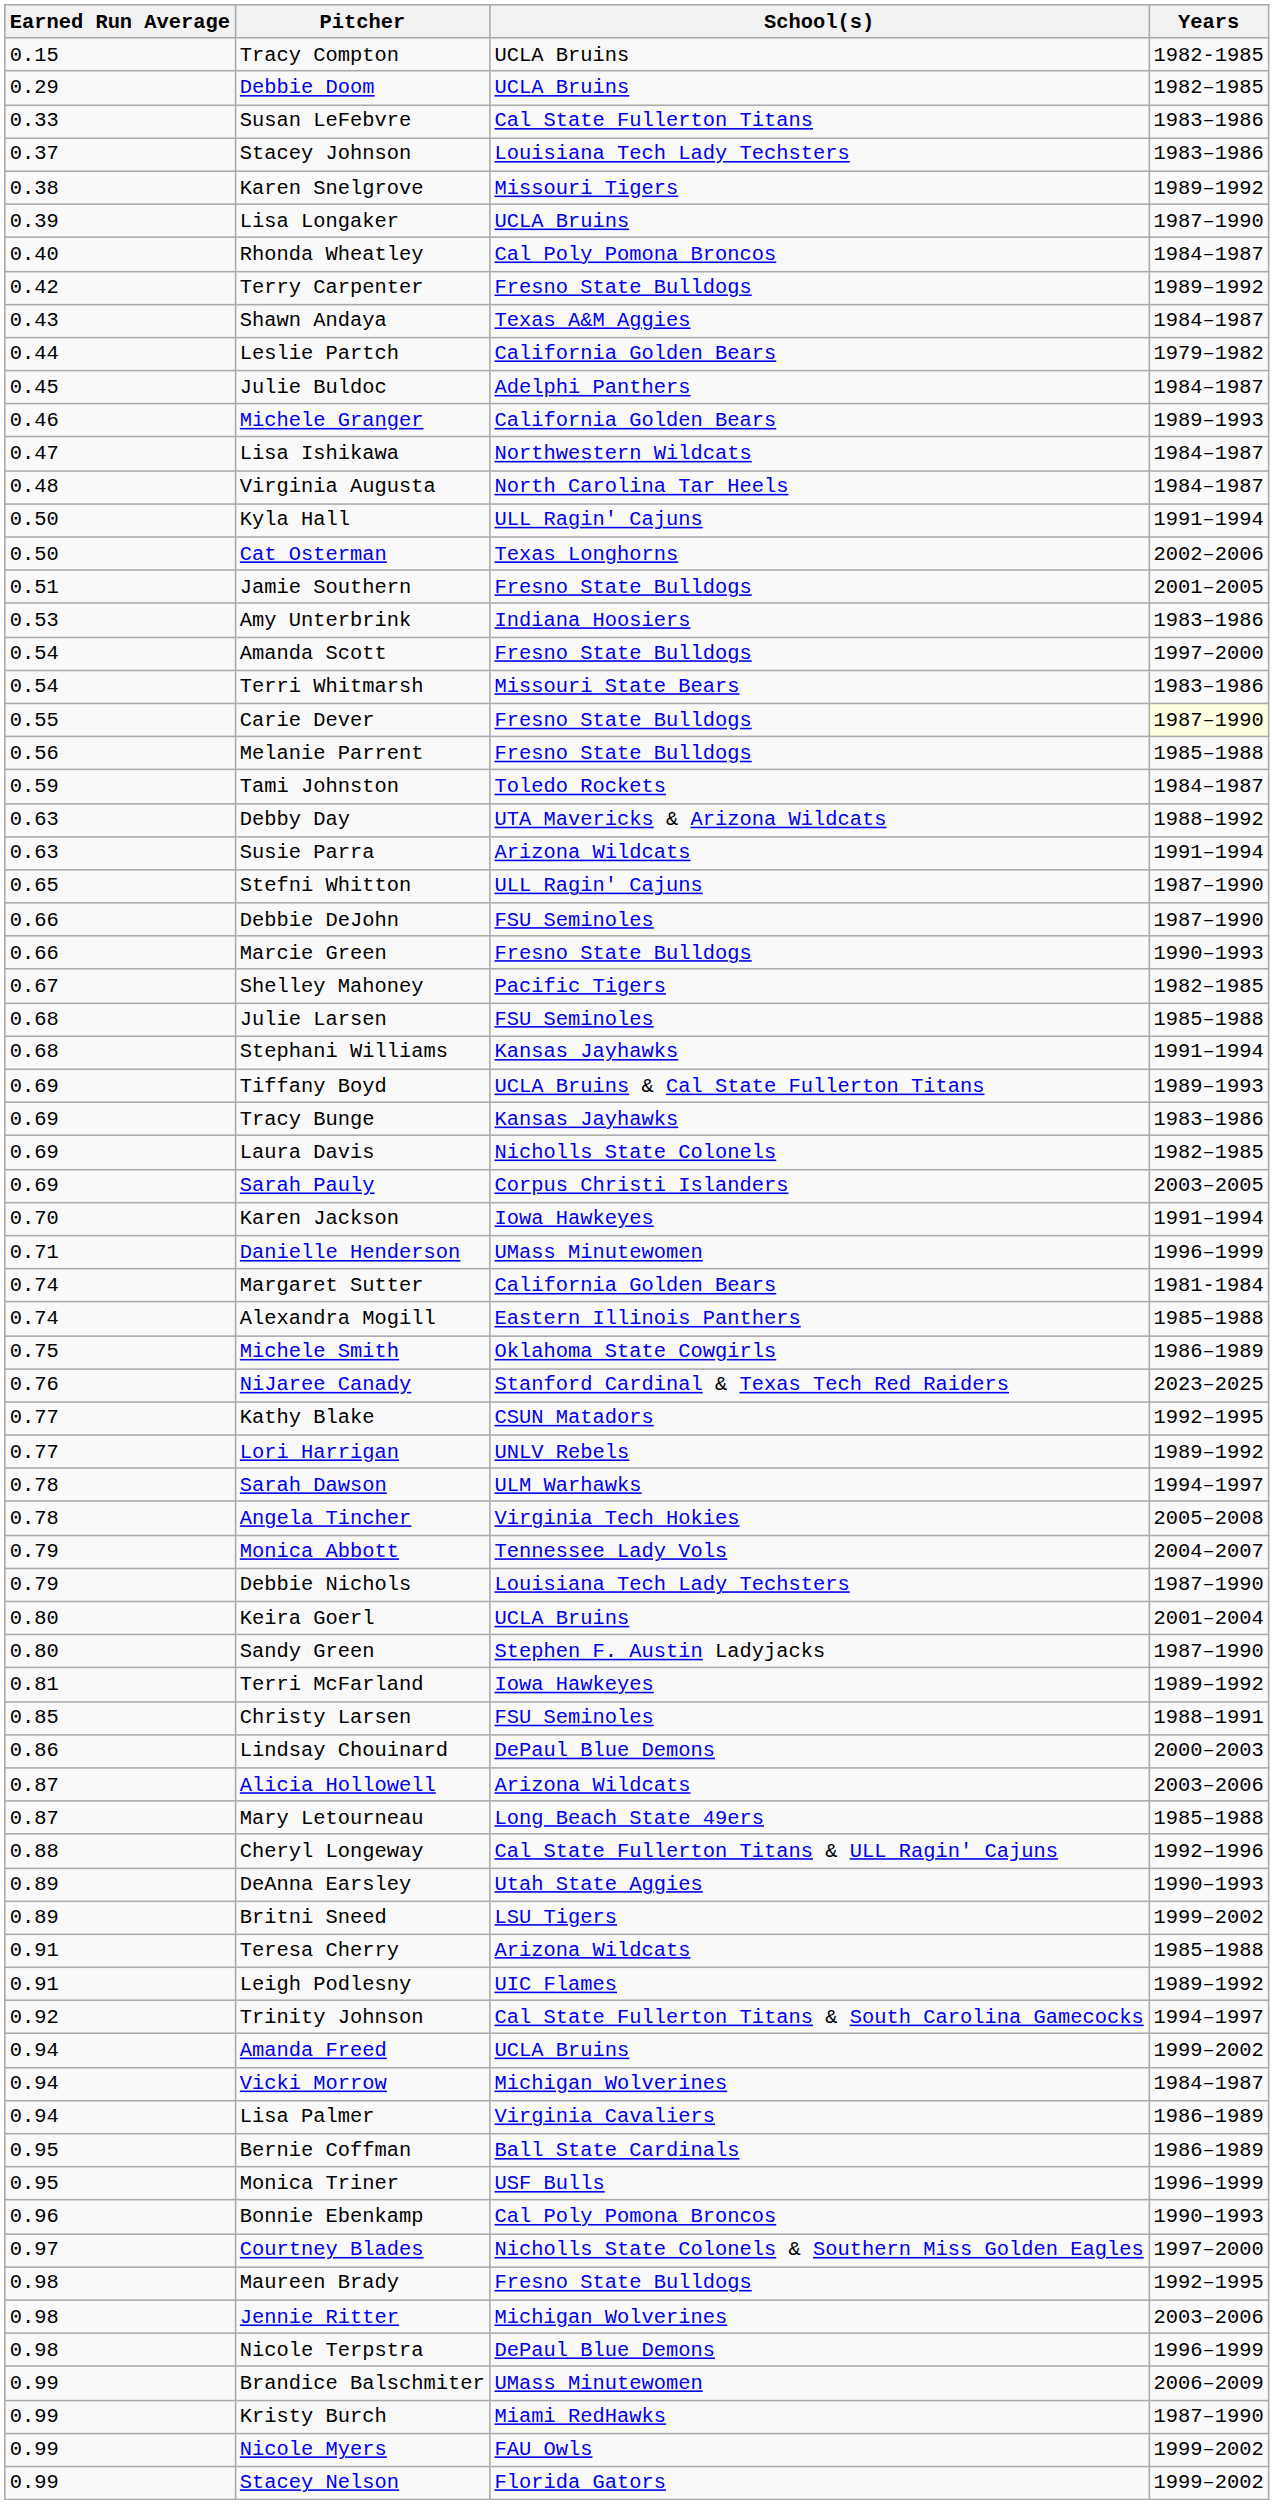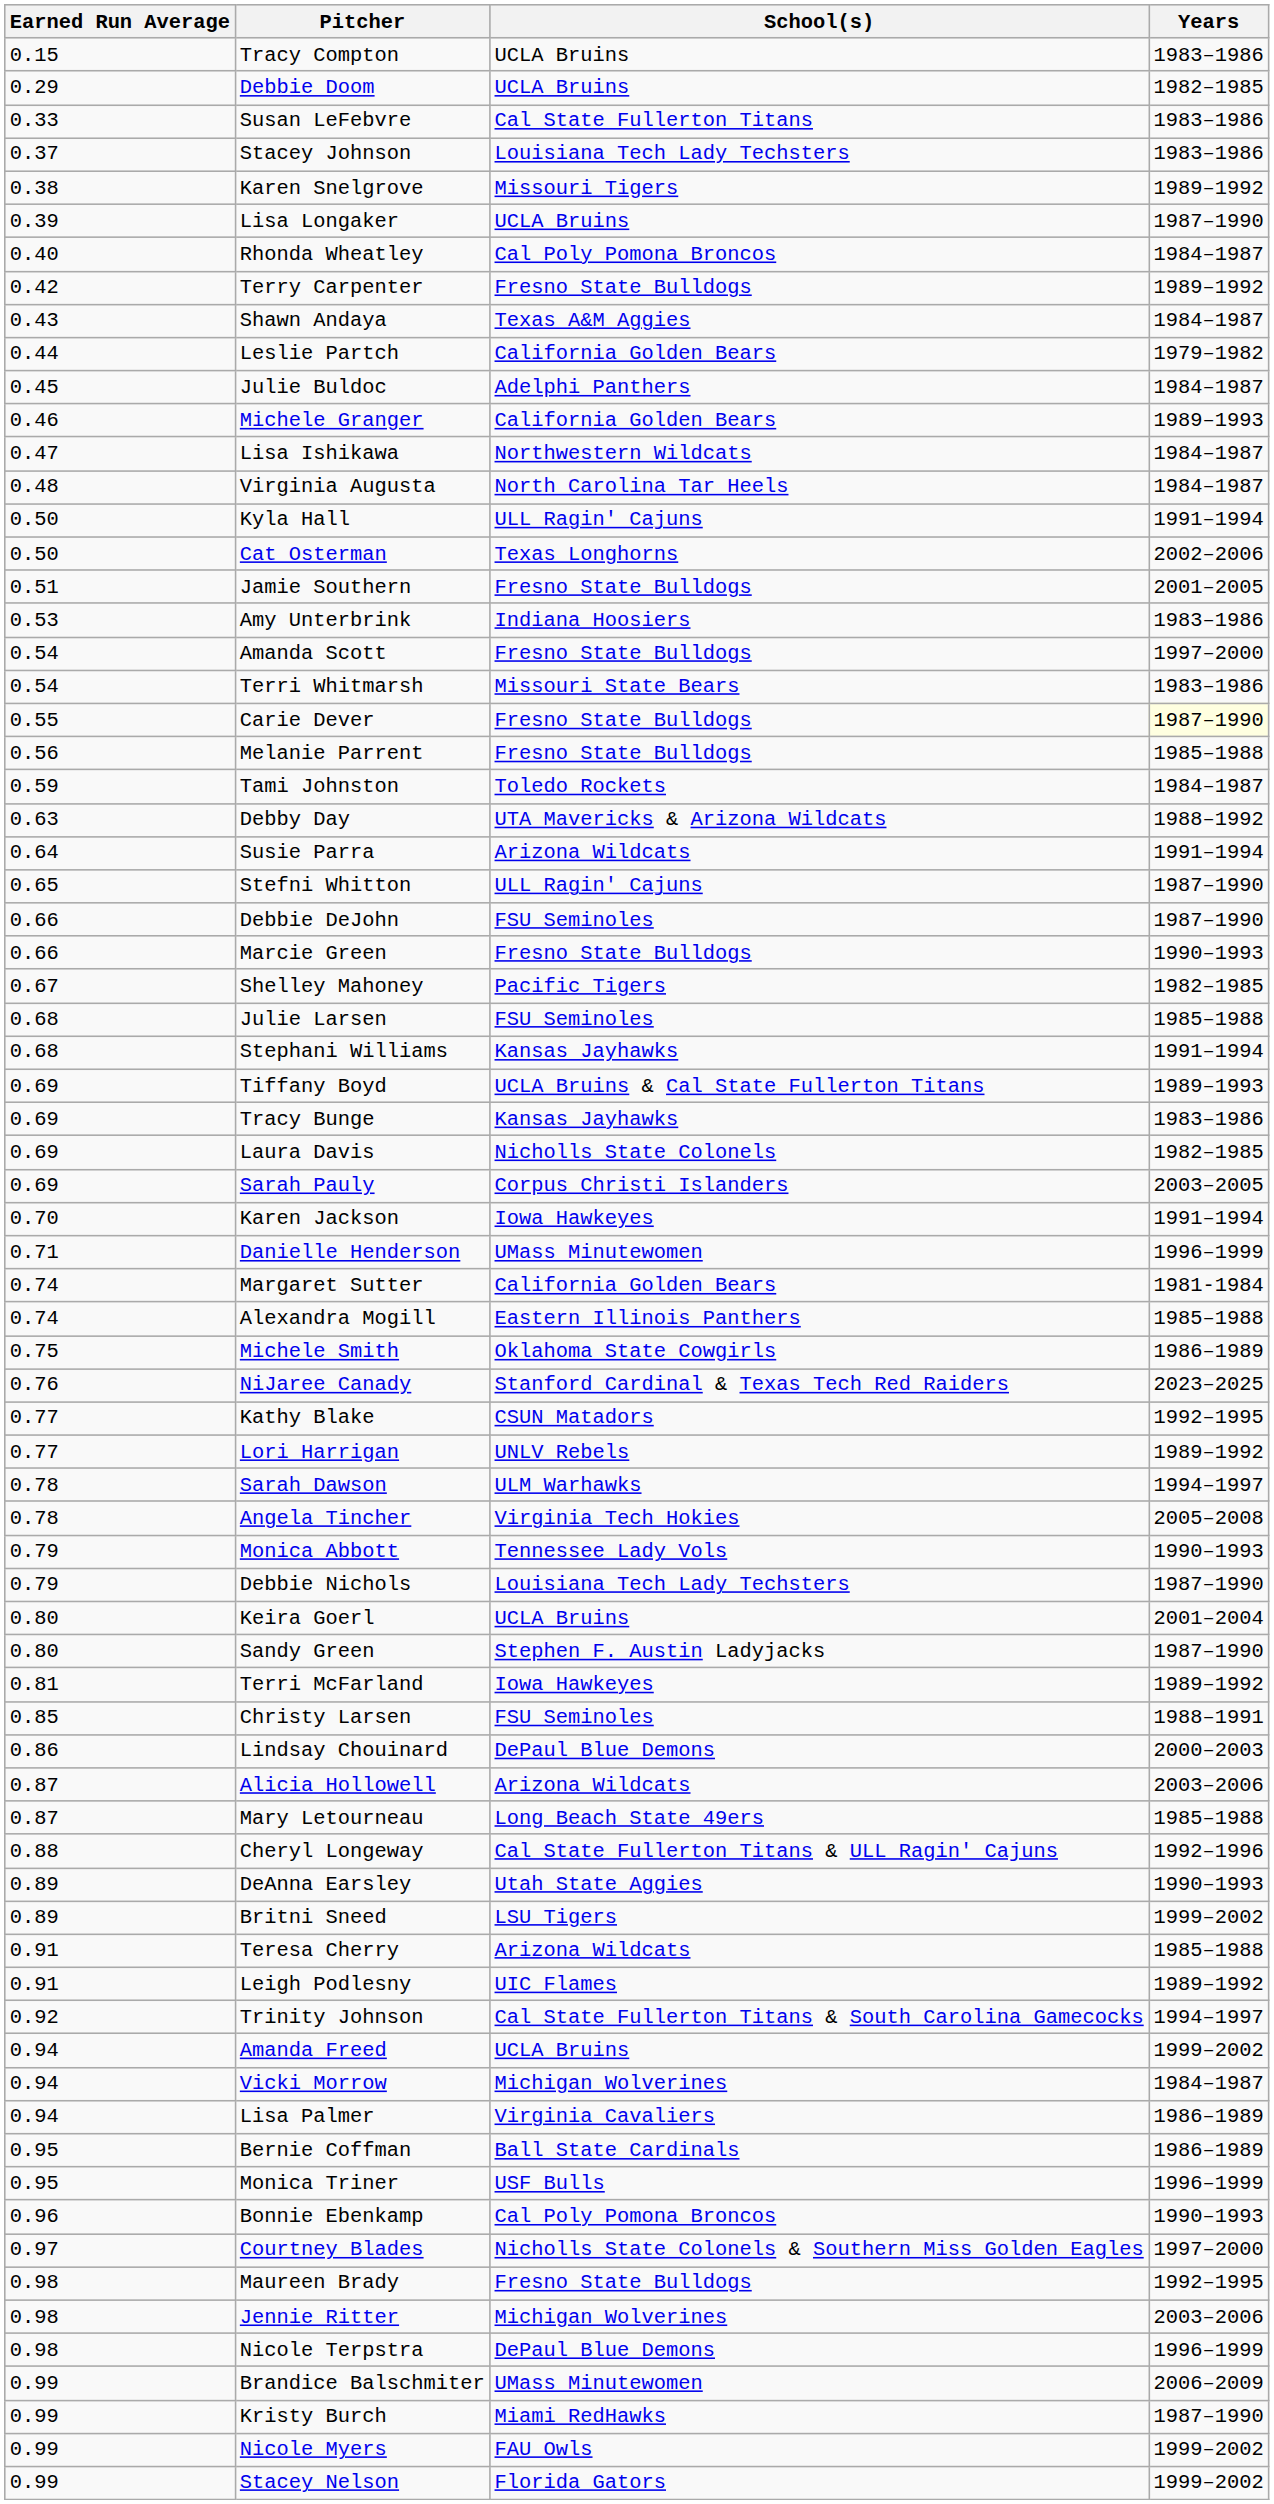 <table class="sortable wikitable">
 <tr>
 <th>Earned Run Average</th>
 <th>Pitcher</th>
 <th>School(s)</th>
 <th>Years</th>
 </tr>
 <tr>
 <td>0.15</td>
 <td>Tracy Compton</td>
 <td>UCLA Bruins</td>
-<td>1982-1985</td>
+<td>1983–1986</td>
 </tr>
 <tr>
 <td>0.29</td>
 <td><a href='#'>Debbie Doom</a></td>
 <td><a href='#'>UCLA Bruins</a></td>
 <td>1982–1985</td>
 </tr>
 <tr>
 <td>0.33</td>
 <td>Susan LeFebvre</td>
 <td><a href='#'>Cal State Fullerton Titans</a></td>
 <td>1983–1986</td>
 </tr>
 <tr>
 <td>0.37</td>
 <td>Stacey Johnson</td>
 <td><a href='#'>Louisiana Tech Lady Techsters</a></td>
 <td>1983–1986</td>
 </tr>
 <tr>
 <td>0.38</td>
 <td>Karen Snelgrove</td>
 <td><a href='#'>Missouri Tigers</a></td>
 <td>1989–1992</td>
 </tr>
 <tr>
 <td>0.39</td>
 <td>Lisa Longaker</td>
 <td><a href='#'>UCLA Bruins</a></td>
 <td>1987–1990</td>
 </tr>
 <tr>
 <td>0.40</td>
 <td>Rhonda Wheatley</td>
 <td><a href='#'>Cal Poly Pomona Broncos</a></td>
 <td>1984–1987</td>
 </tr>
 <tr>
 <td>0.42</td>
 <td>Terry Carpenter</td>
 <td><a href='#'>Fresno State Bulldogs</a></td>
 <td>1989–1992</td>
 </tr>
 <tr>
 <td>0.43</td>
 <td>Shawn Andaya</td>
 <td><a href='#'>Texas A&M Aggies</a></td>
 <td>1984–1987</td>
 </tr>
 <tr>
 <td>0.44</td>
 <td>Leslie Partch</td>
 <td><a href='#'>California Golden Bears</a></td>
 <td>1979–1982</td>
 </tr>
 <tr>
 <td>0.45</td>
 <td>Julie Buldoc</td>
 <td><a href='#'>Adelphi Panthers</a></td>
 <td>1984–1987</td>
 </tr>
 <tr>
 <td>0.46</td>
 <td><a href='#'>Michele Granger</a></td>
 <td><a href='#'>California Golden Bears</a></td>
 <td>1989–1993</td>
 </tr>
 <tr>
 <td>0.47</td>
 <td>Lisa Ishikawa</td>
 <td><a href='#'>Northwestern Wildcats</a></td>
 <td>1984–1987</td>
 </tr>
 <tr>
 <td>0.48</td>
 <td>Virginia Augusta</td>
 <td><a href='#'>North Carolina Tar Heels</a></td>
 <td>1984–1987</td>
 </tr>
 <tr>
 <td>0.50</td>
 <td>Kyla Hall</td>
 <td><a href='#'>ULL Ragin' Cajuns</a></td>
 <td>1991–1994</td>
 </tr>
 <tr>
 <td>0.50</td>
 <td><a href='#'>Cat Osterman</a></td>
 <td><a href='#'>Texas Longhorns</a></td>
 <td>2002–2006</td>
 </tr>
 <tr>
 <td>0.51</td>
 <td>Jamie Southern</td>
 <td><a href='#'>Fresno State Bulldogs</a></td>
 <td>2001–2005</td>
 </tr>
 <tr>
 <td>0.53</td>
 <td>Amy Unterbrink</td>
 <td><a href='#'>Indiana Hoosiers</a></td>
 <td>1983–1986</td>
 </tr>
 <tr>
 <td>0.54</td>
 <td>Amanda Scott</td>
 <td><a href='#'>Fresno State Bulldogs</a></td>
 <td>1997–2000</td>
 </tr>
 <tr>
 <td>0.54</td>
 <td>Terri Whitmarsh</td>
 <td><a href='#'>Missouri State Bears</a></td>
 <td>1983–1986</td>
 </tr>
 <tr>
 <td>0.55</td>
 <td>Carie Dever</td>
 <td><a href='#'>Fresno State Bulldogs</a></td>
 <td style="background: lightyellow;">1987–1990</td>
 </tr>
 <tr>
 <td>0.56</td>
 <td>Melanie Parrent</td>
 <td><a href='#'>Fresno State Bulldogs</a></td>
 <td>1985–1988</td>
 </tr>
 <tr>
 <td>0.59</td>
 <td>Tami Johnston</td>
 <td><a href='#'>Toledo Rockets</a></td>
 <td>1984–1987</td>
 </tr>
 <tr>
 <td>0.63</td>
 <td>Debby Day</td>
 <td><a href='#'>UTA Mavericks</a> & <a href='#'>Arizona Wildcats</a></td>
 <td>1988–1992</td>
 </tr>
 <tr>
-<td>0.63</td>
+<td>0.64</td>
 <td>Susie Parra</td>
 <td><a href='#'>Arizona Wildcats</a></td>
 <td>1991–1994</td>
 </tr>
 <tr>
 <td>0.65</td>
 <td>Stefni Whitton</td>
 <td><a href='#'>ULL Ragin' Cajuns</a></td>
 <td>1987–1990</td>
 </tr>
 <tr>
 <td>0.66</td>
 <td>Debbie DeJohn</td>
 <td><a href='#'>FSU Seminoles</a></td>
 <td>1987–1990</td>
 </tr>
 <tr>
 <td>0.66</td>
 <td>Marcie Green</td>
 <td><a href='#'>Fresno State Bulldogs</a></td>
 <td>1990–1993</td>
 </tr>
 <tr>
 <td>0.67</td>
 <td>Shelley Mahoney</td>
 <td><a href='#'>Pacific Tigers</a></td>
 <td>1982–1985</td>
 </tr>
 <tr>
 <td>0.68</td>
 <td>Julie Larsen</td>
 <td><a href='#'>FSU Seminoles</a></td>
 <td>1985–1988</td>
 </tr>
 <tr>
 <td>0.68</td>
 <td>Stephani Williams</td>
 <td><a href='#'>Kansas Jayhawks</a></td>
 <td>1991–1994</td>
 </tr>
 <tr>
 <td>0.69</td>
 <td>Tiffany Boyd</td>
 <td><a href='#'>UCLA Bruins</a> & <a href='#'>Cal State Fullerton Titans</a></td>
 <td>1989–1993</td>
 </tr>
 <tr>
 <td>0.69</td>
 <td>Tracy Bunge</td>
 <td><a href='#'>Kansas Jayhawks</a></td>
 <td>1983–1986</td>
 </tr>
 <tr>
 <td>0.69</td>
 <td>Laura Davis</td>
 <td><a href='#'>Nicholls State Colonels</a></td>
 <td>1982–1985</td>
 </tr>
 <tr>
 <td>0.69</td>
 <td><a href='#'>Sarah Pauly</a></td>
 <td><a href='#'>Corpus Christi Islanders</a></td>
 <td>2003–2005</td>
 </tr>
 <tr>
 <td>0.70</td>
 <td>Karen Jackson</td>
 <td><a href='#'>Iowa Hawkeyes</a></td>
 <td>1991–1994</td>
 </tr>
 <tr>
 <td>0.71</td>
 <td><a href='#'>Danielle Henderson</a></td>
 <td><a href='#'>UMass Minutewomen</a></td>
 <td>1996–1999</td>
 </tr>
 <tr>
 <td>0.74</td>
 <td>Margaret Sutter</td>
 <td><a href='#'>California Golden Bears</a></td>
 <td>1981-1984</td>
 </tr>
 <tr>
 <td>0.74</td>
 <td>Alexandra Mogill</td>
 <td><a href='#'>Eastern Illinois Panthers</a></td>
 <td>1985–1988</td>
 </tr>
 <tr>
 <td>0.75</td>
 <td><a href='#'>Michele Smith</a></td>
 <td><a href='#'>Oklahoma State Cowgirls</a></td>
 <td>1986–1989</td>
 </tr>
 <tr>
 <td>0.76</td>
 <td><a href='#'>NiJaree Canady</a></td>
 <td><a href='#'>Stanford Cardinal</a> & <a href='#'>Texas Tech Red Raiders</a></td>
 <td>2023–2025</td>
 </tr>
 <tr>
 <td>0.77</td>
 <td>Kathy Blake</td>
 <td><a href='#'>CSUN Matadors</a></td>
 <td>1992–1995</td>
 </tr>
 <tr>
 <td>0.77</td>
 <td><a href='#'>Lori Harrigan</a></td>
 <td><a href='#'>UNLV Rebels</a></td>
 <td>1989–1992</td>
 </tr>
 <tr>
 <td>0.78</td>
 <td><a href='#'>Sarah Dawson</a></td>
 <td><a href='#'>ULM Warhawks</a></td>
 <td>1994–1997</td>
 </tr>
 <tr>
 <td>0.78</td>
 <td><a href='#'>Angela Tincher</a></td>
 <td><a href='#'>Virginia Tech Hokies</a></td>
 <td>2005–2008</td>
 </tr>
 <tr>
 <td>0.79</td>
 <td><a href='#'>Monica Abbott</a></td>
 <td><a href='#'>Tennessee Lady Vols</a></td>
-<td>2004–2007</td>
+<td>1990–1993</td>
 </tr>
 <tr>
 <td>0.79</td>
 <td>Debbie Nichols</td>
 <td><a href='#'>Louisiana Tech Lady Techsters</a></td>
 <td>1987–1990</td>
 </tr>
 <tr>
 <td>0.80</td>
 <td>Keira Goerl</td>
 <td><a href='#'>UCLA Bruins</a></td>
 <td>2001–2004</td>
 </tr>
 <tr>
 <td>0.80</td>
 <td>Sandy Green</td>
 <td><a href='#'>Stephen F. Austin</a> Ladyjacks</td>
 <td>1987–1990</td>
 </tr>
 <tr>
 <td>0.81</td>
 <td>Terri McFarland</td>
 <td><a href='#'>Iowa Hawkeyes</a></td>
 <td>1989–1992</td>
 </tr>
 <tr>
 <td>0.85</td>
 <td>Christy Larsen</td>
 <td><a href='#'>FSU Seminoles</a></td>
 <td>1988–1991</td>
 </tr>
 <tr>
 <td>0.86</td>
 <td>Lindsay Chouinard</td>
 <td><a href='#'>DePaul Blue Demons</a></td>
 <td>2000–2003</td>
 </tr>
 <tr>
 <td>0.87</td>
 <td><a href='#'>Alicia Hollowell</a></td>
 <td><a href='#'>Arizona Wildcats</a></td>
 <td>2003–2006</td>
 </tr>
 <tr>
 <td>0.87</td>
 <td>Mary Letourneau</td>
 <td><a href='#'>Long Beach State 49ers</a></td>
 <td>1985–1988</td>
 </tr>
 <tr>
 <td>0.88</td>
 <td>Cheryl Longeway</td>
 <td><a href='#'>Cal State Fullerton Titans</a> & <a href='#'>ULL Ragin' Cajuns</a></td>
 <td>1992–1996</td>
 </tr>
 <tr>
 <td>0.89</td>
 <td>DeAnna Earsley</td>
 <td><a href='#'>Utah State Aggies</a></td>
 <td>1990–1993</td>
 </tr>
 <tr>
 <td>0.89</td>
 <td>Britni Sneed</td>
 <td><a href='#'>LSU Tigers</a></td>
 <td>1999–2002</td>
 </tr>
 <tr>
 <td>0.91</td>
 <td>Teresa Cherry</td>
 <td><a href='#'>Arizona Wildcats</a></td>
 <td>1985–1988</td>
 </tr>
 <tr>
 <td>0.91</td>
 <td>Leigh Podlesny</td>
 <td><a href='#'>UIC Flames</a></td>
 <td>1989–1992</td>
 </tr>
 <tr>
 <td>0.92</td>
 <td>Trinity Johnson</td>
 <td><a href='#'>Cal State Fullerton Titans</a> & <a href='#'>South Carolina Gamecocks</a></td>
 <td>1994–1997</td>
 </tr>
 <tr>
 <td>0.94</td>
 <td><a href='#'>Amanda Freed</a></td>
 <td><a href='#'>UCLA Bruins</a></td>
 <td>1999–2002</td>
 </tr>
 <tr>
 <td>0.94</td>
 <td><a href='#'>Vicki Morrow</a></td>
 <td><a href='#'>Michigan Wolverines</a></td>
 <td>1984–1987</td>
 </tr>
 <tr>
 <td>0.94</td>
 <td>Lisa Palmer</td>
 <td><a href='#'>Virginia Cavaliers</a></td>
 <td>1986–1989</td>
 </tr>
 <tr>
 <td>0.95</td>
 <td>Bernie Coffman</td>
 <td><a href='#'>Ball State Cardinals</a></td>
 <td>1986–1989</td>
 </tr>
 <tr>
 <td>0.95</td>
 <td>Monica Triner</td>
 <td><a href='#'>USF Bulls</a></td>
 <td>1996–1999</td>
 </tr>
 <tr>
 <td>0.96</td>
 <td>Bonnie Ebenkamp</td>
 <td><a href='#'>Cal Poly Pomona Broncos</a></td>
 <td>1990–1993</td>
 </tr>
 <tr>
 <td>0.97</td>
 <td><a href='#'>Courtney Blades</a></td>
 <td><a href='#'>Nicholls State Colonels</a> & <a href='#'>Southern Miss Golden Eagles</a></td>
 <td>1997–2000</td>
 </tr>
 <tr>
 <td>0.98</td>
 <td>Maureen Brady</td>
 <td><a href='#'>Fresno State Bulldogs</a></td>
 <td>1992–1995</td>
 </tr>
 <tr>
 <td>0.98</td>
 <td><a href='#'>Jennie Ritter</a></td>
 <td><a href='#'>Michigan Wolverines</a></td>
 <td>2003–2006</td>
 </tr>
 <tr>
 <td>0.98</td>
 <td>Nicole Terpstra</td>
 <td><a href='#'>DePaul Blue Demons</a></td>
 <td>1996–1999</td>
 </tr>
 <tr>
 <td>0.99</td>
 <td>Brandice Balschmiter</td>
 <td><a href='#'>UMass Minutewomen</a></td>
 <td>2006–2009</td>
 </tr>
 <tr>
 <td>0.99</td>
 <td>Kristy Burch</td>
 <td><a href='#'>Miami RedHawks</a></td>
 <td>1987–1990</td>
 </tr>
 <tr>
 <td>0.99</td>
 <td><a href='#'>Nicole Myers</a></td>
 <td><a href='#'>FAU Owls</a></td>
 <td>1999–2002</td>
 </tr>
 <tr>
 <td>0.99</td>
 <td><a href='#'>Stacey Nelson</a></td>
 <td><a href='#'>Florida Gators</a></td>
 <td>1999–2002</td>
 </tr>
 </table>
